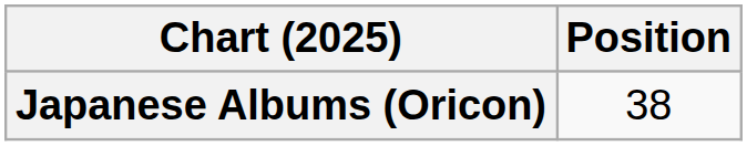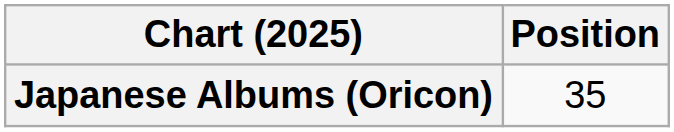 <table class="wikitable plainrowheaders" style="text-align:center">
 <tr>
 <th scope="col">Chart (2025)</th>
 <th scope="col">Position</th>
 </tr>
 <tr>
 <th scope="row">Japanese Albums (Oricon)</th>
-<td>38</td>
+<td>35</td>
 </tr>
 </table>
